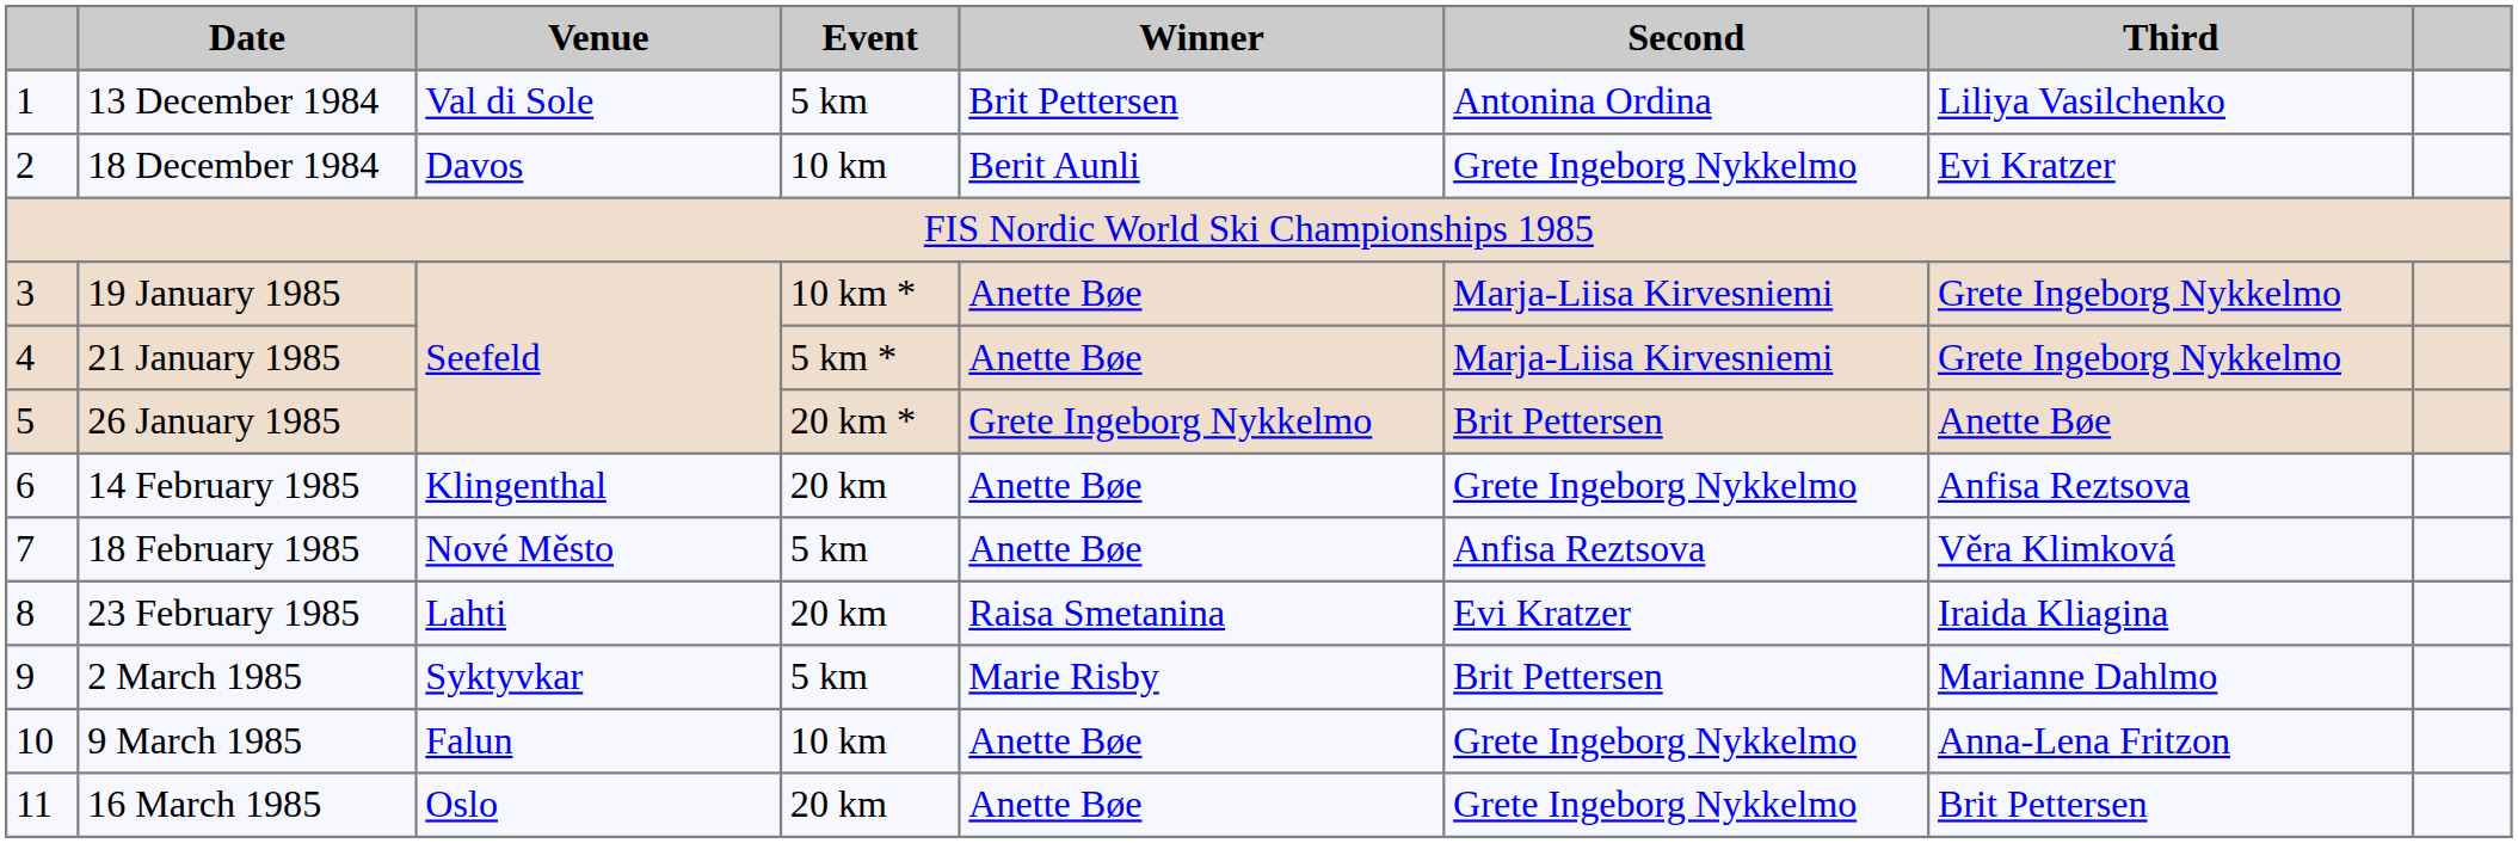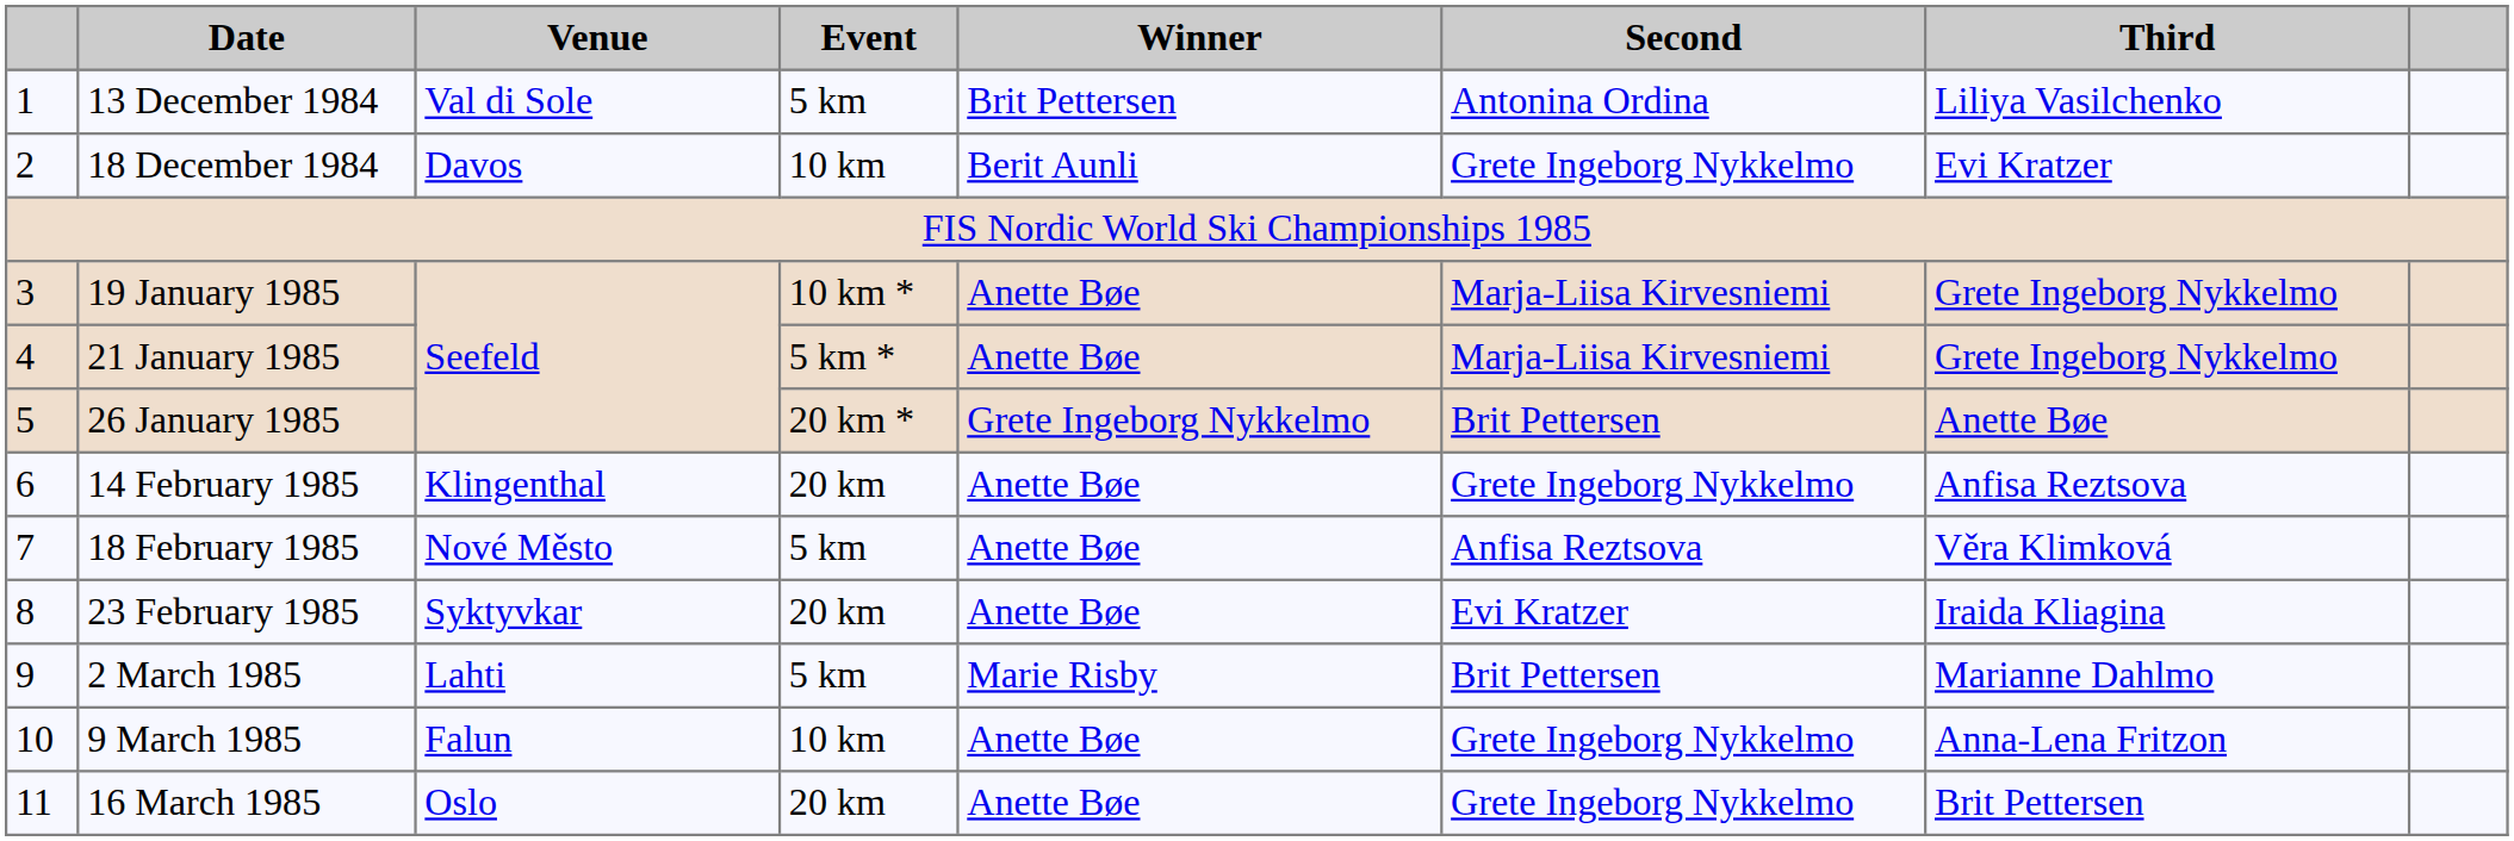 <table bgcolor="#f7f8ff" cellpadding="3" cellspacing="0" border="1" style="font-size: 90%; border: gray solid 1px; border-collapse: collapse;">
 <tr bgcolor="#CCCCCC">
 <td align="center" width="20"><strong></strong></td>
 <td align="center" width="120"><strong>Date</strong></td>
 <td align="center" width="130"><strong>Venue</strong></td>
 <td align="center" width="60"><strong>Event</strong></td>
 <td align="center" width="175"><strong>Winner</strong></td>
 <td align="center" width="175"><strong>Second</strong></td>
 <td align="center" width="175"><strong>Third</strong></td>
 <td align="center" width="30"><strong></strong></td>
 </tr>
 <tr align="left">
 <td>1</td>
 <td>13 December 1984</td>
 <td> <a href='#'>Val di Sole</a></td>
 <td>5 km</td>
 <td> <a href='#'>Brit Pettersen</a></td>
 <td> <a href='#'>Antonina Ordina</a></td>
 <td> <a href='#'>Liliya Vasilchenko</a></td>
 <td></td>
 </tr>
 <tr align="left">
 <td>2</td>
 <td>18 December 1984</td>
 <td> <a href='#'>Davos</a></td>
 <td>10 km</td>
 <td> <a href='#'>Berit Aunli</a></td>
 <td> <a href='#'>Grete Ingeborg Nykkelmo</a></td>
 <td> <a href='#'>Evi Kratzer</a></td>
 <td></td>
 </tr>
 <tr bgcolor=#EFDECD>
 <td colspan="9" align="center"><a href='#'>FIS Nordic World Ski Championships 1985</a></td>
 </tr>
 <tr bgcolor=#EFDECD>
 <td>3</td>
 <td>19 January 1985</td>
 <td rowspan=3> <a href='#'>Seefeld</a></td>
 <td>10 km *</td>
 <td> <a href='#'>Anette Bøe</a></td>
 <td> <a href='#'>Marja-Liisa Kirvesniemi</a></td>
 <td> <a href='#'>Grete Ingeborg Nykkelmo</a></td>
 <td></td>
 </tr>
 <tr align="left" bgcolor=#EFDECD>
 <td>4</td>
 <td>21 January 1985</td>
 <td>5 km *</td>
 <td> <a href='#'>Anette Bøe</a></td>
 <td> <a href='#'>Marja-Liisa Kirvesniemi</a></td>
 <td> <a href='#'>Grete Ingeborg Nykkelmo</a></td>
 <td></td>
 </tr>
 <tr align="left" bgcolor=#EFDECD>
 <td>5</td>
 <td>26 January 1985</td>
 <td>20 km *</td>
 <td> <a href='#'>Grete Ingeborg Nykkelmo</a></td>
 <td> <a href='#'>Brit Pettersen</a></td>
 <td> <a href='#'>Anette Bøe</a></td>
 <td></td>
 </tr>
 <tr align="left">
 <td>6</td>
 <td>14 February 1985</td>
 <td> <a href='#'>Klingenthal</a></td>
 <td>20 km</td>
 <td> <a href='#'>Anette Bøe</a></td>
 <td> <a href='#'>Grete Ingeborg Nykkelmo</a></td>
 <td> <a href='#'>Anfisa Reztsova</a></td>
 <td></td>
 </tr>
 <tr align="left">
 <td>7</td>
 <td>18 February 1985</td>
 <td> <a href='#'>Nové Město</a></td>
 <td>5 km</td>
 <td> <a href='#'>Anette Bøe</a></td>
 <td> <a href='#'>Anfisa Reztsova</a></td>
 <td> <a href='#'>Věra Klimková</a></td>
 <td></td>
 </tr>
 <tr align="left">
 <td>8</td>
 <td>23 February 1985</td>
-<td> <a href='#'>Lahti</a></td>
+<td> <a href='#'>Syktyvkar</a></td>
 <td>20 km</td>
-<td> <a href='#'>Raisa Smetanina</a></td>
+<td> <a href='#'>Anette Bøe</a></td>
 <td> <a href='#'>Evi Kratzer</a></td>
 <td> <a href='#'>Iraida Kliagina</a></td>
 <td></td>
 </tr>
 <tr align="left">
 <td>9</td>
 <td>2 March 1985</td>
-<td> <a href='#'>Syktyvkar</a></td>
+<td> <a href='#'>Lahti</a></td>
 <td>5 km</td>
 <td> <a href='#'>Marie Risby</a></td>
 <td> <a href='#'>Brit Pettersen</a></td>
 <td> <a href='#'>Marianne Dahlmo</a></td>
 <td></td>
 </tr>
 <tr align="left">
 <td>10</td>
 <td>9 March 1985</td>
 <td> <a href='#'>Falun</a></td>
 <td>10 km</td>
 <td> <a href='#'>Anette Bøe</a></td>
 <td> <a href='#'>Grete Ingeborg Nykkelmo</a></td>
 <td> <a href='#'>Anna-Lena Fritzon</a></td>
 <td></td>
 </tr>
 <tr align="left">
 <td>11</td>
 <td>16 March 1985</td>
 <td> <a href='#'>Oslo</a></td>
 <td>20 km</td>
 <td> <a href='#'>Anette Bøe</a></td>
 <td> <a href='#'>Grete Ingeborg Nykkelmo</a></td>
 <td> <a href='#'>Brit Pettersen</a></td>
 <td></td>
 </tr>
 </table>
